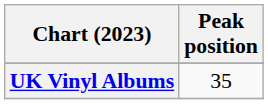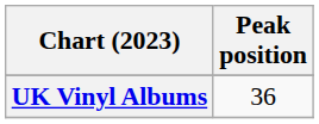 <table class="wikitable sortable plainrowheaders" style="text-align:center">
 <tr>
 <th scope="col">Chart (2023)</th>
 <th scope="col">Peak<br>position</th>
 </tr>
 <tr>
 </tr>
 <tr>
 </tr>
 <tr>
 </tr>
 <tr>
 </tr>
 <tr>
 <th scope="row"><a href='#'>UK Vinyl Albums</a></th>
-<td>35</td>
+<td>36</td>
 </tr>
 <tr>
 </tr>
 </table>
